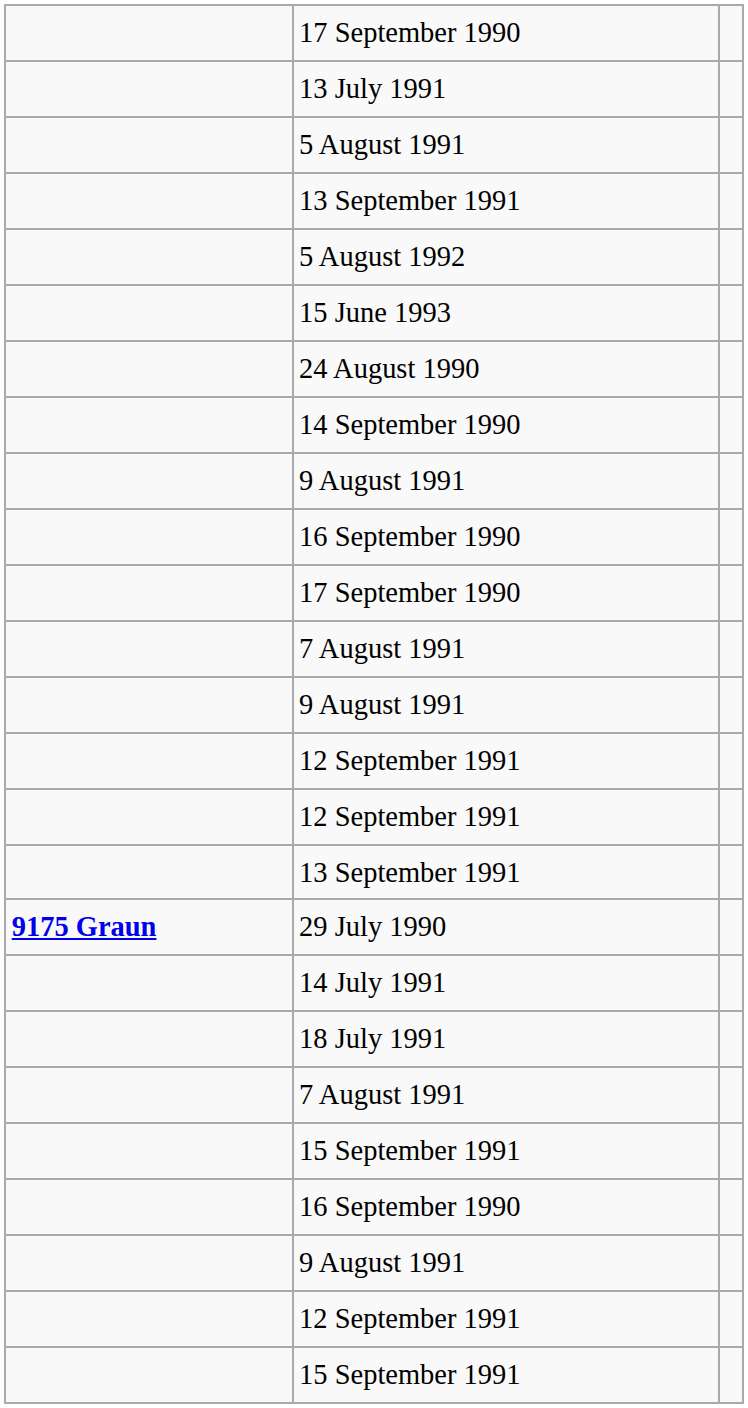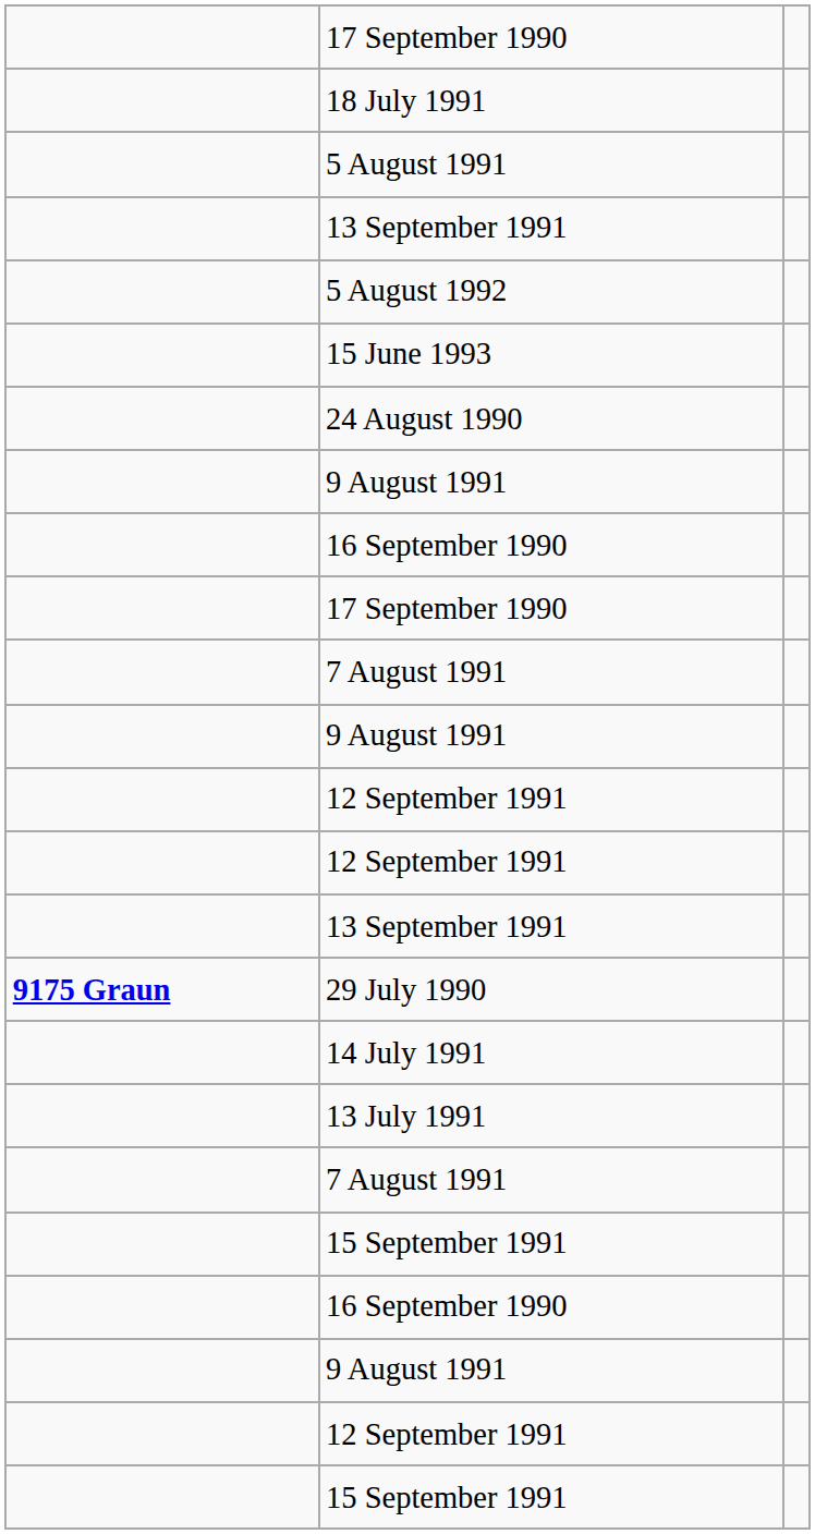 <table class="wikitable" style="font-size: 89%; float: left; width: 26em; margin-right: 1em; height: 700px">
 <tr>
 <td></td>
 <td>17 September 1990</td>
 <td></td>
 </tr>
 <tr>
 <td></td>
-<td>13 July 1991</td>
+<td>18 July 1991</td>
 <td></td>
 </tr>
 <tr>
 <td></td>
 <td>5 August 1991</td>
 <td></td>
 </tr>
 <tr>
 <td></td>
 <td>13 September 1991</td>
 <td></td>
 </tr>
 <tr>
 <td></td>
 <td>5 August 1992</td>
 <td></td>
 </tr>
 <tr>
 <td></td>
 <td>15 June 1993</td>
 <td></td>
 </tr>
 <tr>
 <td></td>
 <td>24 August 1990</td>
-<td></td>
-</tr>
-<tr>
-<td></td>
-<td>14 September 1990</td>
 <td></td>
 </tr>
 <tr>
 <td></td>
 <td>9 August 1991</td>
 <td></td>
 </tr>
 <tr>
 <td></td>
 <td>16 September 1990</td>
 <td></td>
 </tr>
 <tr>
 <td></td>
 <td>17 September 1990</td>
 <td></td>
 </tr>
 <tr>
 <td></td>
 <td>7 August 1991</td>
 <td></td>
 </tr>
 <tr>
 <td></td>
 <td>9 August 1991</td>
 <td></td>
 </tr>
 <tr>
 <td></td>
 <td>12 September 1991</td>
 <td></td>
 </tr>
 <tr>
 <td></td>
 <td>12 September 1991</td>
 <td></td>
 </tr>
 <tr>
 <td></td>
 <td>13 September 1991</td>
 <td></td>
 </tr>
 <tr>
 <td><strong><a href='#'>9175 Graun</a></strong></td>
 <td>29 July 1990</td>
 <td></td>
 </tr>
 <tr>
 <td></td>
 <td>14 July 1991</td>
 <td></td>
 </tr>
 <tr>
 <td></td>
-<td>18 July 1991</td>
+<td>13 July 1991</td>
 <td></td>
 </tr>
 <tr>
 <td></td>
 <td>7 August 1991</td>
 <td></td>
 </tr>
 <tr>
 <td></td>
 <td>15 September 1991</td>
 <td></td>
 </tr>
 <tr>
 <td></td>
 <td>16 September 1990</td>
 <td></td>
 </tr>
 <tr>
 <td></td>
 <td>9 August 1991</td>
 <td></td>
 </tr>
 <tr>
 <td></td>
 <td>12 September 1991</td>
 <td></td>
 </tr>
 <tr>
 <td></td>
 <td>15 September 1991</td>
 <td></td>
 </tr>
 </table>
